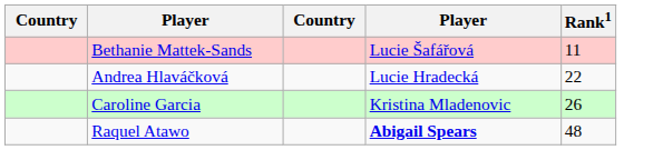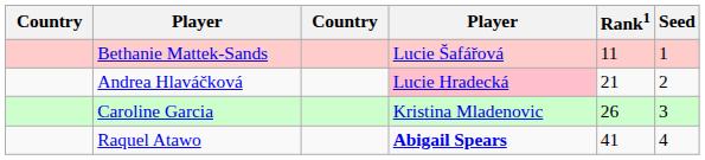 <table class="sortable wikitable">
 <tr>
 <th width="70">Country</th>
 <th width="175">Player</th>
 <th width="70">Country</th>
 <th width="175">Player</th>
 <th>Rank<sup>1</sup></th>
+<th>Seed</th>
 </tr>
 <tr style="background:#fcc;">
 <td></td>
 <td><a href='#'>Bethanie Mattek-Sands</a></td>
 <td></td>
 <td><a href='#'>Lucie Šafářová</a></td>
 <td>11</td>
+<td>1</td>
 </tr>
 <tr>
 <td></td>
 <td><a href='#'>Andrea Hlaváčková</a></td>
 <td></td>
-<td><a href='#'>Lucie Hradecká</a></td>
-<td>22</td>
+<td style="background: pink;"><a href='#'>Lucie Hradecká</a></td>
+<td>21</td>
+<td>2</td>
 </tr>
 <tr style="background:#cfc;">
 <td></td>
 <td><a href='#'>Caroline Garcia</a></td>
 <td></td>
 <td><a href='#'>Kristina Mladenovic</a></td>
 <td>26</td>
+<td>3</td>
 </tr>
 <tr>
 <td></td>
 <td><a href='#'>Raquel Atawo</a></td>
 <td></td>
 <td><strong><a href='#'>Abigail Spears</a></strong></td>
-<td>48</td>
+<td>41</td>
+<td>4</td>
 </tr>
 </table>
